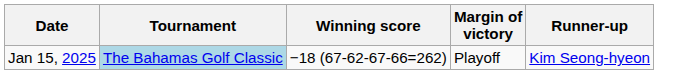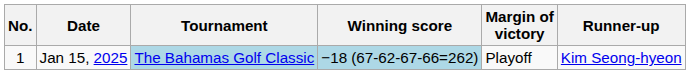 <table class="wikitable" style="font-size:95%;">
 <tr>
+<th>No.</th>
 <th>Date</th>
 <th>Tournament</th>
 <th>Winning score</th>
 <th>Margin of<br>victory</th>
 <th>Runner-up</th>
 </tr>
 <tr>
+<td align=center>1</td>
 <td align=right>Jan 15, <a href='#'>2025</a></td>
 <td style="background: lightblue;"><a href='#'>The Bahamas Golf Classic</a></td>
-<td>−18 (67-62-67-66=262)</td>
+<td style="background: lightblue;">−18 (67-62-67-66=262)</td>
 <td>Playoff</td>
 <td> <a href='#'>Kim Seong-hyeon</a></td>
 </tr>
 </table>
